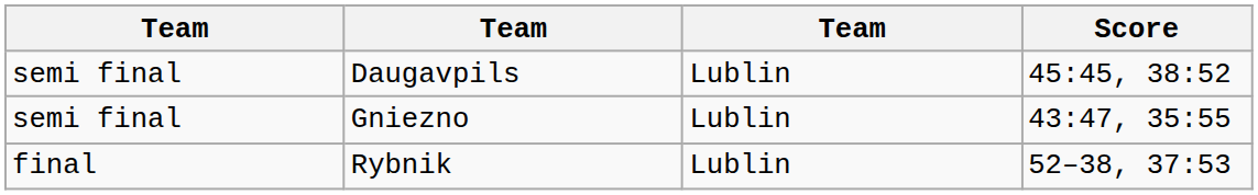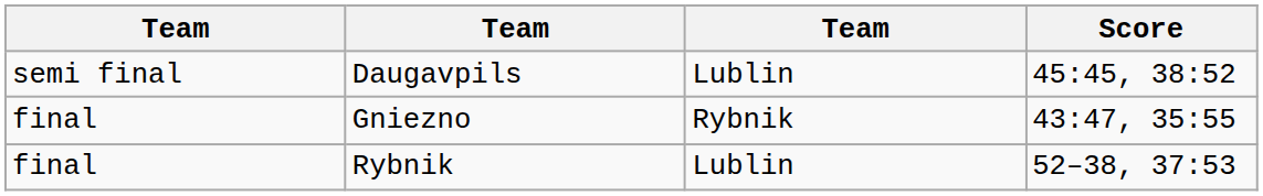 <table class="wikitable" style="font-size: 100%">
 <tr>
 <th width=150>Team</th>
 <th width=150>Team</th>
 <th width=150>Team</th>
 <th width=100>Score</th>
 </tr>
 <tr>
 <td>semi final</td>
 <td>Daugavpils</td>
 <td>Lublin</td>
 <td>45:45, 38:52</td>
 </tr>
 <tr>
-<td>semi final</td>
+<td>final</td>
 <td>Gniezno</td>
-<td>Lublin</td>
+<td>Rybnik</td>
 <td>43:47, 35:55</td>
 </tr>
 <tr>
 <td>final</td>
 <td>Rybnik</td>
 <td>Lublin</td>
 <td>52–38, 37:53</td>
 </tr>
 </table>
